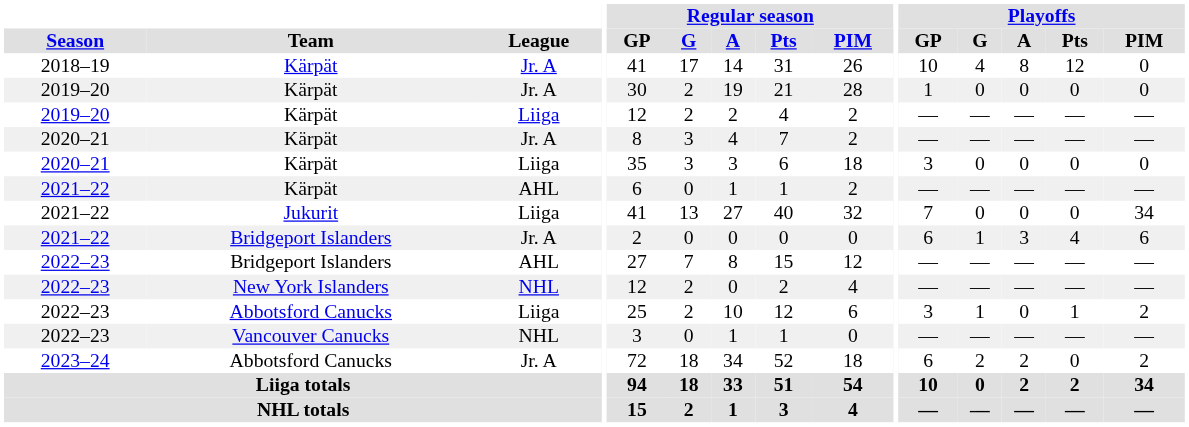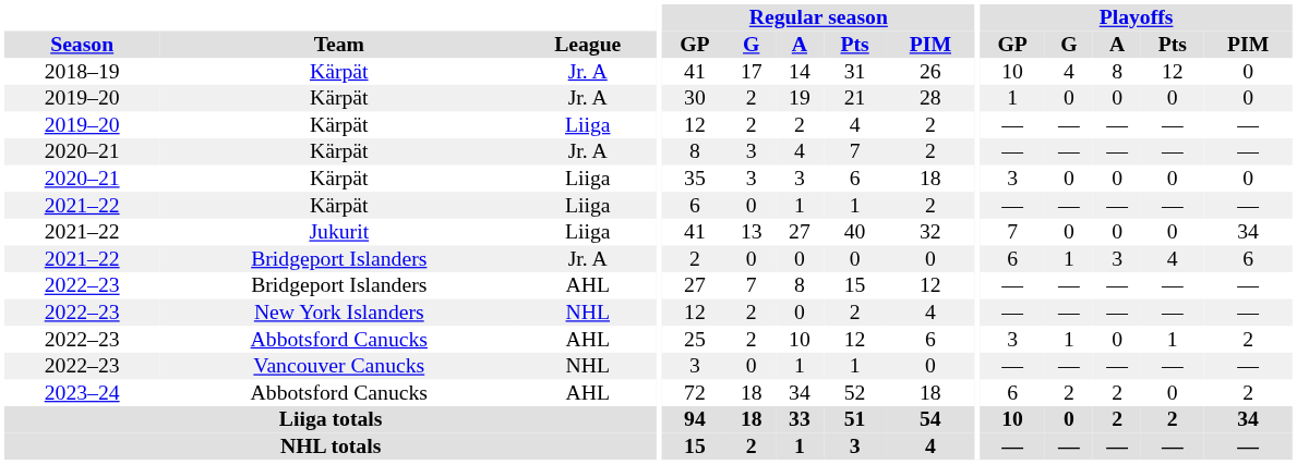 <table border="0" cellpadding="1" cellspacing="0" style="text-align:center; width:60em;">
 <tr bgcolor="#e0e0e0">
 <th colspan="3" bgcolor="#ffffff"></th>
 <th rowspan="99" bgcolor="#ffffff"></th>
 <th colspan="5"><a href='#'>Regular season</a></th>
 <th rowspan="99" bgcolor="#ffffff"></th>
 <th colspan="5"><a href='#'>Playoffs</a></th>
 </tr>
 <tr bgcolor="#e0e0e0">
 <th><a href='#'>Season</a></th>
 <th>Team</th>
 <th>League</th>
 <th>GP</th>
 <th><a href='#'>G</a></th>
 <th><a href='#'>A</a></th>
 <th><a href='#'>Pts</a></th>
 <th><a href='#'>PIM</a></th>
 <th>GP</th>
 <th>G</th>
 <th>A</th>
 <th>Pts</th>
 <th>PIM</th>
 </tr>
 <tr>
 <td>2018–19</td>
 <td><a href='#'>Kärpät</a></td>
 <td><a href='#'>Jr. A</a></td>
 <td>41</td>
 <td>17</td>
 <td>14</td>
 <td>31</td>
 <td>26</td>
 <td>10</td>
 <td>4</td>
 <td>8</td>
 <td>12</td>
 <td>0</td>
 </tr>
 <tr bgcolor="f0f0f0">
 <td>2019–20</td>
 <td>Kärpät</td>
 <td>Jr. A</td>
 <td>30</td>
 <td>2</td>
 <td>19</td>
 <td>21</td>
 <td>28</td>
 <td>1</td>
 <td>0</td>
 <td>0</td>
 <td>0</td>
 <td>0</td>
 </tr>
 <tr>
 <td><a href='#'>2019–20</a></td>
 <td>Kärpät</td>
 <td><a href='#'>Liiga</a></td>
 <td>12</td>
 <td>2</td>
 <td>2</td>
 <td>4</td>
 <td>2</td>
 <td>—</td>
 <td>—</td>
 <td>—</td>
 <td>—</td>
 <td>—</td>
 </tr>
 <tr bgcolor="f0f0f0">
 <td>2020–21</td>
 <td>Kärpät</td>
 <td>Jr. A</td>
 <td>8</td>
 <td>3</td>
 <td>4</td>
 <td>7</td>
 <td>2</td>
 <td>—</td>
 <td>—</td>
 <td>—</td>
 <td>—</td>
 <td>—</td>
 </tr>
 <tr>
 <td><a href='#'>2020–21</a></td>
 <td>Kärpät</td>
 <td>Liiga</td>
 <td>35</td>
 <td>3</td>
 <td>3</td>
 <td>6</td>
 <td>18</td>
 <td>3</td>
 <td>0</td>
 <td>0</td>
 <td>0</td>
 <td>0</td>
 </tr>
 <tr bgcolor="f0f0f0">
 <td><a href='#'>2021–22</a></td>
 <td>Kärpät</td>
-<td>AHL</td>
+<td>Liiga</td>
 <td>6</td>
 <td>0</td>
 <td>1</td>
 <td>1</td>
 <td>2</td>
 <td>—</td>
 <td>—</td>
 <td>—</td>
 <td>—</td>
 <td>—</td>
 </tr>
 <tr>
 <td>2021–22</td>
 <td><a href='#'>Jukurit</a></td>
 <td>Liiga</td>
 <td>41</td>
 <td>13</td>
 <td>27</td>
 <td>40</td>
 <td>32</td>
 <td>7</td>
 <td>0</td>
 <td>0</td>
 <td>0</td>
 <td>34</td>
 </tr>
 <tr bgcolor="f0f0f0">
 <td><a href='#'>2021–22</a></td>
 <td><a href='#'>Bridgeport Islanders</a></td>
 <td>Jr. A</td>
 <td>2</td>
 <td>0</td>
 <td>0</td>
 <td>0</td>
 <td>0</td>
 <td>6</td>
 <td>1</td>
 <td>3</td>
 <td>4</td>
 <td>6</td>
 </tr>
 <tr>
 <td><a href='#'>2022–23</a></td>
 <td>Bridgeport Islanders</td>
 <td>AHL</td>
 <td>27</td>
 <td>7</td>
 <td>8</td>
 <td>15</td>
 <td>12</td>
 <td>—</td>
 <td>—</td>
 <td>—</td>
 <td>—</td>
 <td>—</td>
 </tr>
 <tr bgcolor="f0f0f0">
 <td><a href='#'>2022–23</a></td>
 <td><a href='#'>New York Islanders</a></td>
 <td><a href='#'>NHL</a></td>
 <td>12</td>
 <td>2</td>
 <td>0</td>
 <td>2</td>
 <td>4</td>
 <td>—</td>
 <td>—</td>
 <td>—</td>
 <td>—</td>
 <td>—</td>
 </tr>
 <tr>
 <td>2022–23</td>
 <td><a href='#'>Abbotsford Canucks</a></td>
-<td>Liiga</td>
+<td>AHL</td>
 <td>25</td>
 <td>2</td>
 <td>10</td>
 <td>12</td>
 <td>6</td>
 <td>3</td>
 <td>1</td>
 <td>0</td>
 <td>1</td>
 <td>2</td>
 </tr>
 <tr bgcolor="f0f0f0">
 <td>2022–23</td>
 <td><a href='#'>Vancouver Canucks</a></td>
 <td>NHL</td>
 <td>3</td>
 <td>0</td>
 <td>1</td>
 <td>1</td>
 <td>0</td>
 <td>—</td>
 <td>—</td>
 <td>—</td>
 <td>—</td>
 <td>—</td>
 </tr>
 <tr>
 <td><a href='#'>2023–24</a></td>
 <td>Abbotsford Canucks</td>
-<td>Jr. A</td>
+<td>AHL</td>
 <td>72</td>
 <td>18</td>
 <td>34</td>
 <td>52</td>
 <td>18</td>
 <td>6</td>
 <td>2</td>
 <td>2</td>
 <td>0</td>
 <td>2</td>
 </tr>
 <tr bgcolor="#e0e0e0">
 <th colspan="3">Liiga totals</th>
 <th>94</th>
 <th>18</th>
 <th>33</th>
 <th>51</th>
 <th>54</th>
 <th>10</th>
 <th>0</th>
 <th>2</th>
 <th>2</th>
 <th>34</th>
 </tr>
 <tr bgcolor="#e0e0e0">
 <th colspan="3">NHL totals</th>
 <th>15</th>
 <th>2</th>
 <th>1</th>
 <th>3</th>
 <th>4</th>
 <th>—</th>
 <th>—</th>
 <th>—</th>
 <th>—</th>
 <th>—</th>
 </tr>
 </table>
